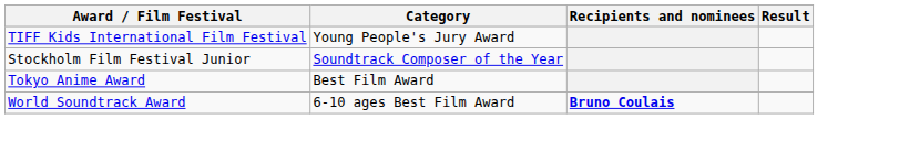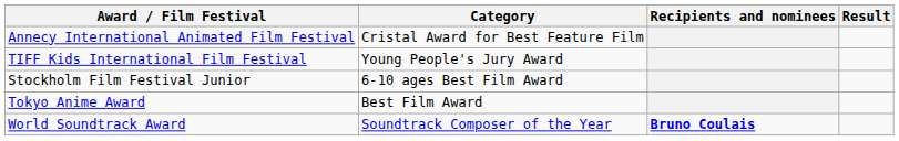 <table class="wikitable plainrowheaders sortable">
 <tr style="background:#ccc; text-align:center;">
 <th scope="col">Award / Film Festival</th>
 <th scope="col">Category</th>
 <th scope="col">Recipients and nominees</th>
 <th scope="col">Result</th>
+</tr>
+<tr>
+<td><a href='#'>Annecy International Animated Film Festival</a></td>
+<td>Cristal Award for Best Feature Film</td>
+<th></th>
+<td></td>
 </tr>
 <tr>
 <td><a href='#'>TIFF Kids International Film Festival</a></td>
 <td>Young People's Jury Award</td>
 <th></th>
 <td></td>
 </tr>
 <tr>
 <td>Stockholm Film Festival Junior</td>
-<td><a href='#'>Soundtrack Composer of the Year</a></td>
+<td>6-10 ages Best Film Award</td>
 <th></th>
 <td></td>
 </tr>
 <tr>
 <td><a href='#'>Tokyo Anime Award</a></td>
 <td>Best Film Award</td>
 <th></th>
 <td></td>
 </tr>
 <tr>
 <td><a href='#'>World Soundtrack Award</a></td>
-<td>6-10 ages Best Film Award</td>
+<td><a href='#'>Soundtrack Composer of the Year</a></td>
 <td><strong><a href='#'>Bruno Coulais</a></strong></td>
 <td></td>
 </tr>
 </table>
